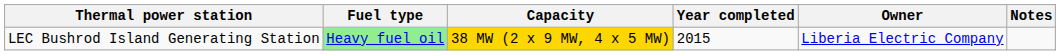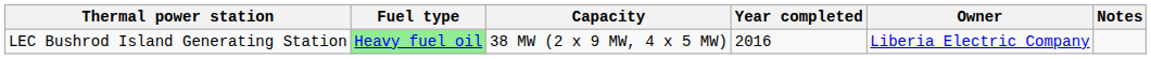 <table class="wikitable">
 <tr>
 <th>Thermal power station</th>
 <th>Fuel type</th>
 <th>Capacity</th>
 <th>Year completed</th>
 <th>Owner</th>
 <th>Notes</th>
 </tr>
 <tr>
 <td>LEC Bushrod Island Generating Station</td>
 <td style="background: lightgreen;"><a href='#'>Heavy fuel oil</a></td>
-<td style="background: gold;">38 MW (2 x 9 MW, 4 x 5 MW)</td>
-<td>2015</td>
+<td>38 MW (2 x 9 MW, 4 x 5 MW)</td>
+<td>2016</td>
 <td><a href='#'>Liberia Electric Company</a></td>
 <td></td>
 </tr>
 </table>
